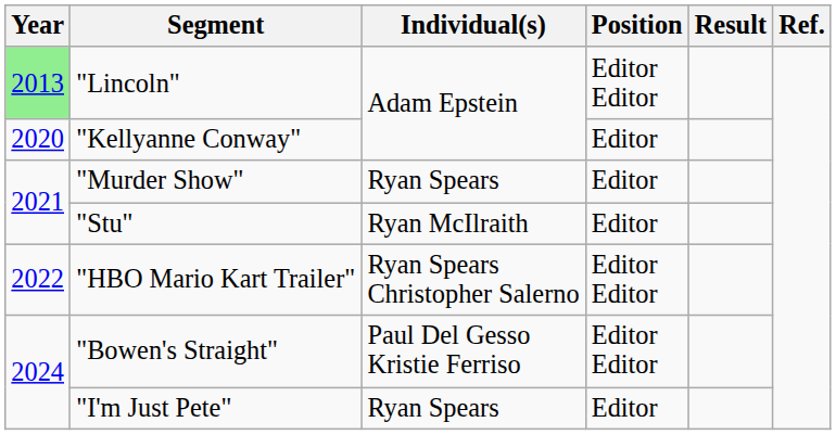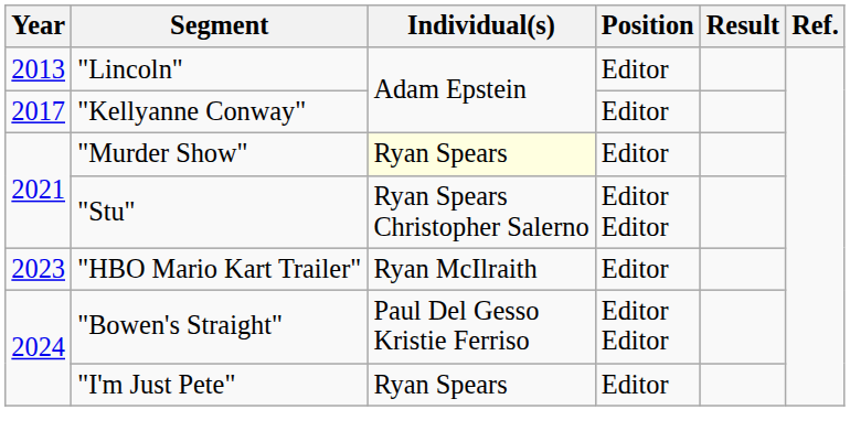 <table class="wikitable">
 <tr>
 <th>Year</th>
 <th>Segment</th>
 <th>Individual(s)</th>
 <th>Position</th>
 <th>Result</th>
 <th>Ref.</th>
 </tr>
 <tr>
-<td style="background: lightgreen;"><a href='#'>2013</a></td>
+<td><a href='#'>2013</a></td>
 <td>"Lincoln"</td>
 <td rowspan="2">Adam Epstein</td>
-<td>Editor <br> Editor</td>
+<td>Editor</td>
 <td></td>
 <td rowspan="7" align="center"></td>
 </tr>
 <tr>
-<td><a href='#'>2020</a></td>
+<td><a href='#'>2017</a></td>
 <td>"Kellyanne Conway"</td>
 <td>Editor</td>
 <td></td>
 </tr>
 <tr>
 <td rowspan="2"><a href='#'>2021</a></td>
 <td>"Murder Show"</td>
-<td>Ryan Spears</td>
+<td style="background: lightyellow;">Ryan Spears</td>
 <td>Editor</td>
 <td></td>
 </tr>
 <tr>
 <td>"Stu"</td>
-<td>Ryan McIlraith</td>
-<td>Editor</td>
+<td>Ryan Spears <br> Christopher Salerno</td>
+<td>Editor <br> Editor</td>
 <td></td>
 </tr>
 <tr>
-<td><a href='#'>2022</a></td>
+<td><a href='#'>2023</a></td>
 <td>"HBO Mario Kart Trailer"</td>
-<td>Ryan Spears <br> Christopher Salerno</td>
-<td>Editor <br> Editor</td>
+<td>Ryan McIlraith</td>
+<td>Editor</td>
 <td></td>
 </tr>
 <tr>
 <td rowspan="2"><a href='#'>2024</a></td>
 <td>"Bowen's Straight"</td>
 <td>Paul Del Gesso <br> Kristie Ferriso</td>
 <td>Editor <br> Editor</td>
 <td></td>
 </tr>
 <tr>
 <td>"I'm Just Pete"</td>
 <td>Ryan Spears</td>
 <td>Editor</td>
 <td></td>
 </tr>
 </table>
